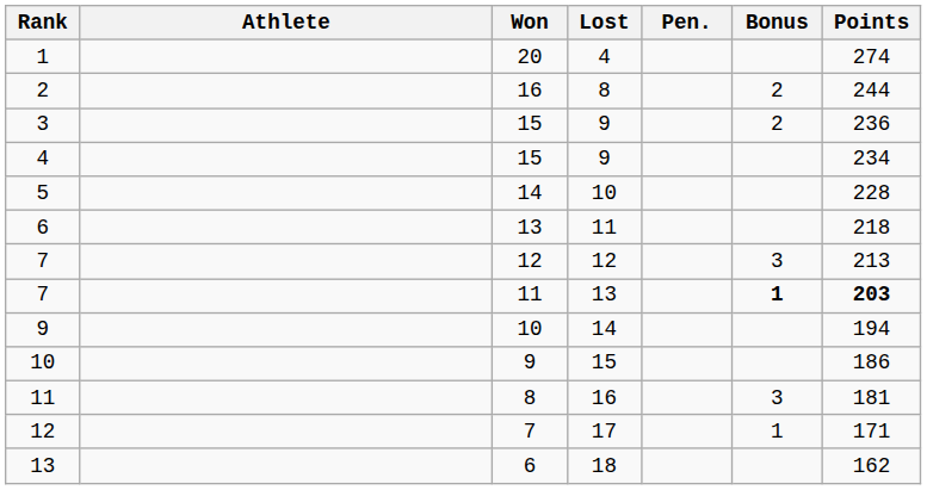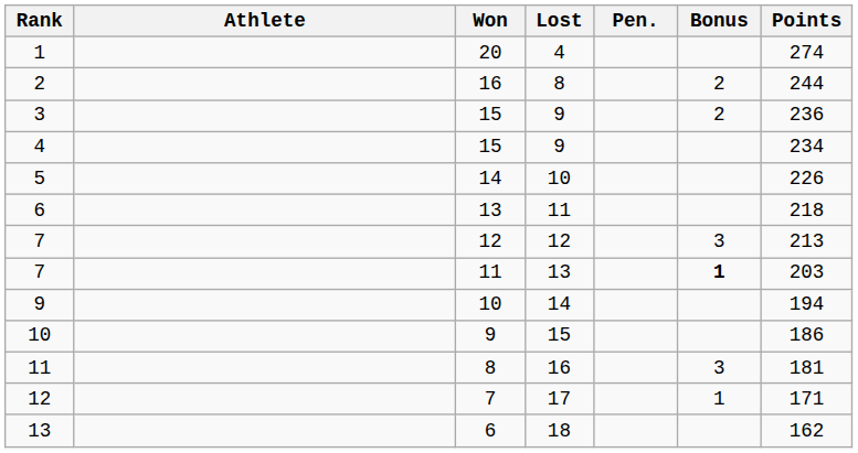 <table class=wikitable style="text-align:center">
 <tr>
 <th width=40>Rank</th>
 <th width=250>Athlete</th>
 <th width=40>Won</th>
 <th width=40>Lost</th>
 <th width=50>Pen.</th>
 <th width=50>Bonus</th>
 <th width=55>Points</th>
 </tr>
 <tr>
 <td>1</td>
 <td align=left></td>
 <td>20</td>
 <td>4</td>
 <td></td>
 <td></td>
 <td>274</td>
 </tr>
 <tr>
 <td>2</td>
 <td align=left></td>
 <td>16</td>
 <td>8</td>
 <td></td>
 <td>2</td>
 <td>244</td>
 </tr>
 <tr>
 <td>3</td>
 <td align=left></td>
 <td>15</td>
 <td>9</td>
 <td></td>
 <td>2</td>
 <td>236</td>
 </tr>
 <tr>
 <td>4</td>
 <td align=left></td>
 <td>15</td>
 <td>9</td>
 <td></td>
 <td></td>
 <td>234</td>
 </tr>
 <tr>
 <td>5</td>
 <td align=left></td>
 <td>14</td>
 <td>10</td>
 <td></td>
 <td></td>
-<td>228</td>
+<td>226</td>
 </tr>
 <tr>
 <td>6</td>
 <td align=left></td>
 <td>13</td>
 <td>11</td>
 <td></td>
 <td></td>
 <td>218</td>
 </tr>
 <tr>
 <td>7</td>
 <td align=left></td>
 <td>12</td>
 <td>12</td>
 <td></td>
 <td>3</td>
 <td>213</td>
 </tr>
 <tr>
 <td>7</td>
 <td align=left></td>
 <td>11</td>
 <td>13</td>
 <td></td>
 <td><strong>1</strong></td>
-<td><strong>203</strong></td>
+<td>203</td>
 </tr>
 <tr>
 <td>9</td>
 <td align=left></td>
 <td>10</td>
 <td>14</td>
 <td></td>
 <td></td>
 <td>194</td>
 </tr>
 <tr>
 <td>10</td>
 <td align=left></td>
 <td>9</td>
 <td>15</td>
 <td></td>
 <td></td>
 <td>186</td>
 </tr>
 <tr>
 <td>11</td>
 <td align=left></td>
 <td>8</td>
 <td>16</td>
 <td></td>
 <td>3</td>
 <td>181</td>
 </tr>
 <tr>
 <td>12</td>
 <td align=left></td>
 <td>7</td>
 <td>17</td>
 <td></td>
 <td>1</td>
 <td>171</td>
 </tr>
 <tr>
 <td>13</td>
 <td align=left></td>
 <td>6</td>
 <td>18</td>
 <td></td>
 <td></td>
 <td>162</td>
 </tr>
 </table>
